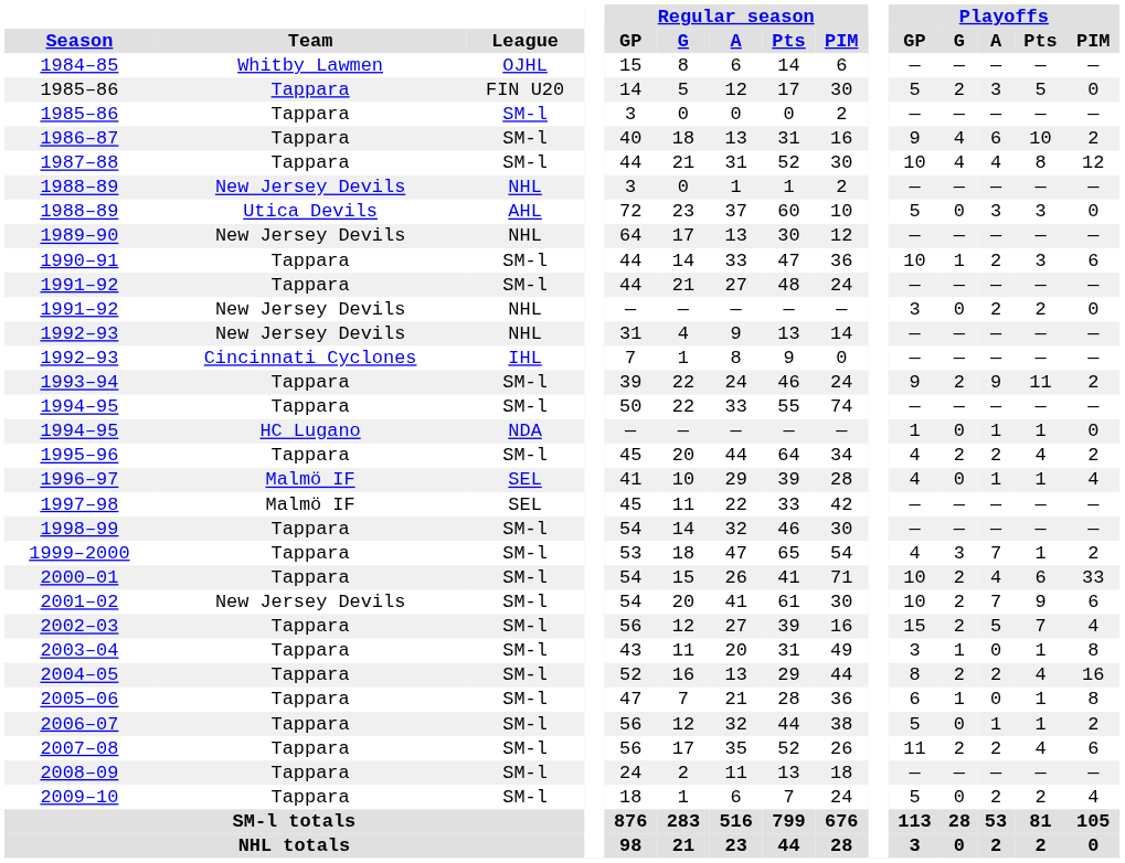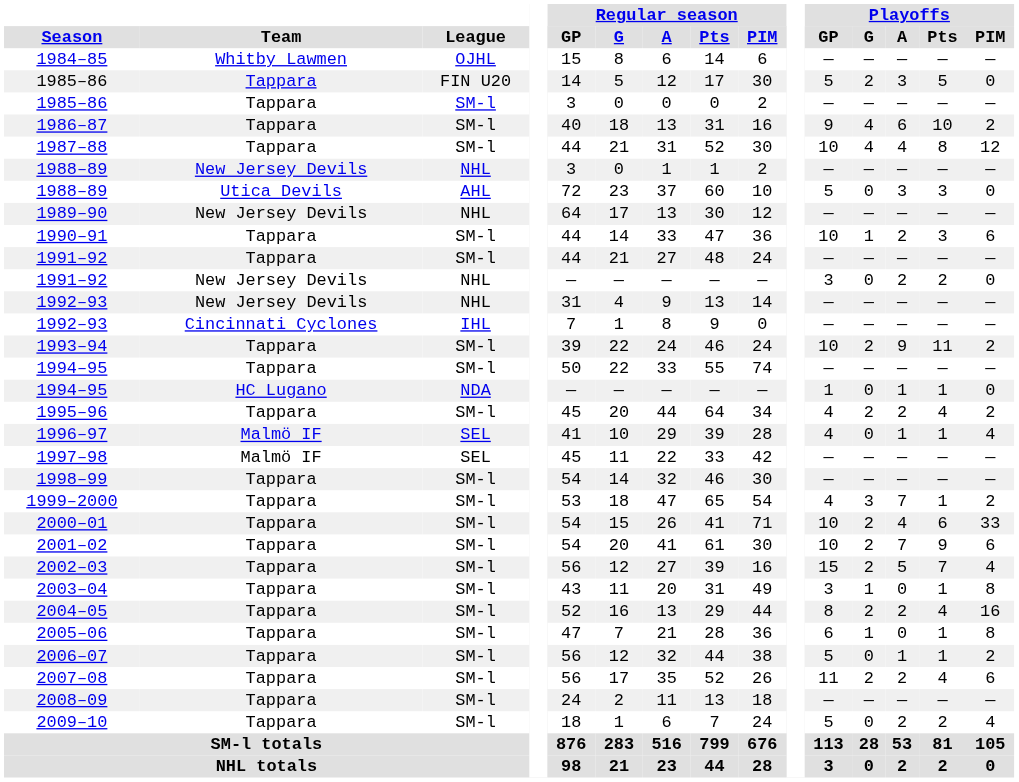 <table border="0" cellpadding="1" cellspacing="0" style="text-align:center; width:60em;">
 <tr style="background:#e0e0e0;">
 <th colspan="3"  bgcolor="#ffffff"> </th>
 <th rowspan="99" bgcolor="#ffffff"> </th>
 <th colspan="5"><a href='#'>Regular season</a></th>
 <th rowspan="99" bgcolor="#ffffff"> </th>
 <th colspan="5"><a href='#'>Playoffs</a></th>
 </tr>
 <tr style="background:#e0e0e0;">
 <th><a href='#'>Season</a></th>
 <th>Team</th>
 <th>League</th>
 <th>GP</th>
 <th><a href='#'>G</a></th>
 <th><a href='#'>A</a></th>
 <th><a href='#'>Pts</a></th>
 <th><a href='#'>PIM</a></th>
 <th>GP</th>
 <th>G</th>
 <th>A</th>
 <th>Pts</th>
 <th>PIM</th>
 </tr>
 <tr>
 <td><a href='#'>1984–85</a></td>
 <td><a href='#'>Whitby Lawmen</a></td>
 <td><a href='#'>OJHL</a></td>
 <td>15</td>
 <td>8</td>
 <td>6</td>
 <td>14</td>
 <td>6</td>
 <td>—</td>
 <td>—</td>
 <td>—</td>
 <td>—</td>
 <td>—</td>
 <td></td>
 </tr>
 <tr style="background: #f0f0f0;">
 <td>1985–86</td>
 <td><a href='#'>Tappara</a></td>
 <td>FIN U20</td>
 <td>14</td>
 <td>5</td>
 <td>12</td>
 <td>17</td>
 <td>30</td>
 <td>5</td>
 <td>2</td>
 <td>3</td>
 <td>5</td>
 <td>0</td>
 </tr>
 <tr>
 <td><a href='#'>1985–86</a></td>
 <td>Tappara</td>
 <td><a href='#'>SM-l</a></td>
 <td>3</td>
 <td>0</td>
 <td>0</td>
 <td>0</td>
 <td>2</td>
 <td>—</td>
 <td>—</td>
 <td>—</td>
 <td>—</td>
 <td>—</td>
 </tr>
 <tr bgcolor="#f0f0f0">
 <td><a href='#'>1986–87</a></td>
 <td>Tappara</td>
 <td>SM-l</td>
 <td>40</td>
 <td>18</td>
 <td>13</td>
 <td>31</td>
 <td>16</td>
 <td>9</td>
 <td>4</td>
 <td>6</td>
 <td>10</td>
 <td>2</td>
 </tr>
 <tr>
 <td><a href='#'>1987–88</a></td>
 <td>Tappara</td>
 <td>SM-l</td>
 <td>44</td>
 <td>21</td>
 <td>31</td>
 <td>52</td>
 <td>30</td>
 <td>10</td>
 <td>4</td>
 <td>4</td>
 <td>8</td>
 <td>12</td>
 </tr>
 <tr bgcolor="#f0f0f0">
 <td><a href='#'>1988–89</a></td>
 <td><a href='#'>New Jersey Devils</a></td>
 <td><a href='#'>NHL</a></td>
 <td>3</td>
 <td>0</td>
 <td>1</td>
 <td>1</td>
 <td>2</td>
 <td>—</td>
 <td>—</td>
 <td>—</td>
 <td>—</td>
 <td>—</td>
 </tr>
 <tr>
 <td><a href='#'>1988–89</a></td>
 <td><a href='#'>Utica Devils</a></td>
 <td><a href='#'>AHL</a></td>
 <td>72</td>
 <td>23</td>
 <td>37</td>
 <td>60</td>
 <td>10</td>
 <td>5</td>
 <td>0</td>
 <td>3</td>
 <td>3</td>
 <td>0</td>
 </tr>
 <tr bgcolor="#f0f0f0">
 <td><a href='#'>1989–90</a></td>
 <td>New Jersey Devils</td>
 <td>NHL</td>
 <td>64</td>
 <td>17</td>
 <td>13</td>
 <td>30</td>
 <td>12</td>
 <td>—</td>
 <td>—</td>
 <td>—</td>
 <td>—</td>
 <td>—</td>
 </tr>
 <tr>
 <td><a href='#'>1990–91</a></td>
 <td>Tappara</td>
 <td>SM-l</td>
 <td>44</td>
 <td>14</td>
 <td>33</td>
 <td>47</td>
 <td>36</td>
 <td>10</td>
 <td>1</td>
 <td>2</td>
 <td>3</td>
 <td>6</td>
 </tr>
 <tr bgcolor="#f0f0f0">
 <td><a href='#'>1991–92</a></td>
 <td>Tappara</td>
 <td>SM-l</td>
 <td>44</td>
 <td>21</td>
 <td>27</td>
 <td>48</td>
 <td>24</td>
 <td>—</td>
 <td>—</td>
 <td>—</td>
 <td>—</td>
 <td>—</td>
 </tr>
 <tr>
 <td><a href='#'>1991–92</a></td>
 <td>New Jersey Devils</td>
 <td>NHL</td>
 <td>—</td>
 <td>—</td>
 <td>—</td>
 <td>—</td>
 <td>—</td>
 <td>3</td>
 <td>0</td>
 <td>2</td>
 <td>2</td>
 <td>0</td>
 </tr>
 <tr bgcolor="#f0f0f0">
 <td><a href='#'>1992–93</a></td>
 <td>New Jersey Devils</td>
 <td>NHL</td>
 <td>31</td>
 <td>4</td>
 <td>9</td>
 <td>13</td>
 <td>14</td>
 <td>—</td>
 <td>—</td>
 <td>—</td>
 <td>—</td>
 <td>—</td>
 </tr>
 <tr>
 <td><a href='#'>1992–93</a></td>
 <td><a href='#'>Cincinnati Cyclones</a></td>
 <td><a href='#'>IHL</a></td>
 <td>7</td>
 <td>1</td>
 <td>8</td>
 <td>9</td>
 <td>0</td>
 <td>—</td>
 <td>—</td>
 <td>—</td>
 <td>—</td>
 <td>—</td>
 </tr>
 <tr bgcolor="#f0f0f0">
 <td><a href='#'>1993–94</a></td>
 <td>Tappara</td>
 <td>SM-l</td>
 <td>39</td>
 <td>22</td>
 <td>24</td>
 <td>46</td>
 <td>24</td>
-<td>9</td>
+<td>10</td>
 <td>2</td>
 <td>9</td>
 <td>11</td>
 <td>2</td>
 </tr>
 <tr>
 <td><a href='#'>1994–95</a></td>
 <td>Tappara</td>
 <td>SM-l</td>
 <td>50</td>
 <td>22</td>
 <td>33</td>
 <td>55</td>
 <td>74</td>
 <td>—</td>
 <td>—</td>
 <td>—</td>
 <td>—</td>
 <td>—</td>
 </tr>
 <tr bgcolor="#f0f0f0">
 <td><a href='#'>1994–95</a></td>
 <td><a href='#'>HC Lugano</a></td>
 <td><a href='#'>NDA</a></td>
 <td>—</td>
 <td>—</td>
 <td>—</td>
 <td>—</td>
 <td>—</td>
 <td>1</td>
 <td>0</td>
 <td>1</td>
 <td>1</td>
 <td>0</td>
 </tr>
 <tr>
 <td><a href='#'>1995–96</a></td>
 <td>Tappara</td>
 <td>SM-l</td>
 <td>45</td>
 <td>20</td>
 <td>44</td>
 <td>64</td>
 <td>34</td>
 <td>4</td>
 <td>2</td>
 <td>2</td>
 <td>4</td>
 <td>2</td>
 </tr>
 <tr bgcolor="#f0f0f0">
 <td><a href='#'>1996–97</a></td>
 <td><a href='#'>Malmö IF</a></td>
 <td><a href='#'>SEL</a></td>
 <td>41</td>
 <td>10</td>
 <td>29</td>
 <td>39</td>
 <td>28</td>
 <td>4</td>
 <td>0</td>
 <td>1</td>
 <td>1</td>
 <td>4</td>
 </tr>
 <tr>
 <td><a href='#'>1997–98</a></td>
 <td>Malmö IF</td>
 <td>SEL</td>
 <td>45</td>
 <td>11</td>
 <td>22</td>
 <td>33</td>
 <td>42</td>
 <td>—</td>
 <td>—</td>
 <td>—</td>
 <td>—</td>
 <td>—</td>
 </tr>
 <tr bgcolor="#f0f0f0">
 <td><a href='#'>1998–99</a></td>
 <td>Tappara</td>
 <td>SM-l</td>
 <td>54</td>
 <td>14</td>
 <td>32</td>
 <td>46</td>
 <td>30</td>
 <td>—</td>
 <td>—</td>
 <td>—</td>
 <td>—</td>
 <td>—</td>
 </tr>
 <tr>
 <td><a href='#'>1999–2000</a></td>
 <td>Tappara</td>
 <td>SM-l</td>
 <td>53</td>
 <td>18</td>
 <td>47</td>
 <td>65</td>
 <td>54</td>
 <td>4</td>
 <td>3</td>
 <td>7</td>
 <td>1</td>
 <td>2</td>
 </tr>
 <tr bgcolor="#f0f0f0">
 <td><a href='#'>2000–01</a></td>
 <td>Tappara</td>
 <td>SM-l</td>
 <td>54</td>
 <td>15</td>
 <td>26</td>
 <td>41</td>
 <td>71</td>
 <td>10</td>
 <td>2</td>
 <td>4</td>
 <td>6</td>
 <td>33</td>
 </tr>
 <tr>
 <td><a href='#'>2001–02</a></td>
-<td>New Jersey Devils</td>
+<td>Tappara</td>
 <td>SM-l</td>
 <td>54</td>
 <td>20</td>
 <td>41</td>
 <td>61</td>
 <td>30</td>
 <td>10</td>
 <td>2</td>
 <td>7</td>
 <td>9</td>
 <td>6</td>
 </tr>
 <tr bgcolor="#f0f0f0">
 <td><a href='#'>2002–03</a></td>
 <td>Tappara</td>
 <td>SM-l</td>
 <td>56</td>
 <td>12</td>
 <td>27</td>
 <td>39</td>
 <td>16</td>
 <td>15</td>
 <td>2</td>
 <td>5</td>
 <td>7</td>
 <td>4</td>
 </tr>
 <tr>
 <td><a href='#'>2003–04</a></td>
 <td>Tappara</td>
 <td>SM-l</td>
 <td>43</td>
 <td>11</td>
 <td>20</td>
 <td>31</td>
 <td>49</td>
 <td>3</td>
 <td>1</td>
 <td>0</td>
 <td>1</td>
 <td>8</td>
 </tr>
 <tr bgcolor="#f0f0f0">
 <td><a href='#'>2004–05</a></td>
 <td>Tappara</td>
 <td>SM-l</td>
 <td>52</td>
 <td>16</td>
 <td>13</td>
 <td>29</td>
 <td>44</td>
 <td>8</td>
 <td>2</td>
 <td>2</td>
 <td>4</td>
 <td>16</td>
 </tr>
 <tr>
 <td><a href='#'>2005–06</a></td>
 <td>Tappara</td>
 <td>SM-l</td>
 <td>47</td>
 <td>7</td>
 <td>21</td>
 <td>28</td>
 <td>36</td>
 <td>6</td>
 <td>1</td>
 <td>0</td>
 <td>1</td>
 <td>8</td>
 </tr>
 <tr bgcolor="#f0f0f0">
 <td><a href='#'>2006–07</a></td>
 <td>Tappara</td>
 <td>SM-l</td>
 <td>56</td>
 <td>12</td>
 <td>32</td>
 <td>44</td>
 <td>38</td>
 <td>5</td>
 <td>0</td>
 <td>1</td>
 <td>1</td>
 <td>2</td>
 </tr>
 <tr>
 <td><a href='#'>2007–08</a></td>
 <td>Tappara</td>
 <td>SM-l</td>
 <td>56</td>
 <td>17</td>
 <td>35</td>
 <td>52</td>
 <td>26</td>
 <td>11</td>
 <td>2</td>
 <td>2</td>
 <td>4</td>
 <td>6</td>
 </tr>
 <tr bgcolor="#f0f0f0">
 <td><a href='#'>2008–09</a></td>
 <td>Tappara</td>
 <td>SM-l</td>
 <td>24</td>
 <td>2</td>
 <td>11</td>
 <td>13</td>
 <td>18</td>
 <td>—</td>
 <td>—</td>
 <td>—</td>
 <td>—</td>
 <td>—</td>
 </tr>
 <tr>
 <td><a href='#'>2009–10</a></td>
 <td>Tappara</td>
 <td>SM-l</td>
 <td>18</td>
 <td>1</td>
 <td>6</td>
 <td>7</td>
 <td>24</td>
 <td>5</td>
 <td>0</td>
 <td>2</td>
 <td>2</td>
 <td>4</td>
 </tr>
 <tr bgcolor="#e0e0e0">
 <th colspan="3">SM-l totals</th>
 <th>876</th>
 <th>283</th>
 <th>516</th>
 <th>799</th>
 <th>676</th>
 <th>113</th>
 <th>28</th>
 <th>53</th>
 <th>81</th>
 <th>105</th>
 </tr>
 <tr bgcolor="#e0e0e0">
 <th colspan="3">NHL totals</th>
 <th>98</th>
 <th>21</th>
 <th>23</th>
 <th>44</th>
 <th>28</th>
 <th>3</th>
 <th>0</th>
 <th>2</th>
 <th>2</th>
 <th>0</th>
 </tr>
 </table>
